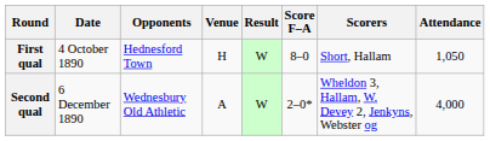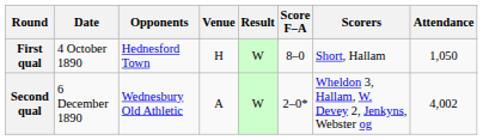 <table class="wikitable plainrowheaders" style="text-align:center">
 <tr>
 <th scope="col">Round</th>
 <th scope="col">Date</th>
 <th scope="col">Opponents</th>
 <th scope="col">Venue</th>
 <th scope="col">Result</th>
 <th scope="col">Score<br>F–A</th>
 <th scope="col">Scorers</th>
 <th scope="col">Attendance</th>
 </tr>
 <tr>
 <th scope="row">First qual</th>
 <td align="left">4 October 1890</td>
 <td align="left"><a href='#'>Hednesford Town</a></td>
 <td>H</td>
 <td style=background:#cfc>W</td>
 <td>8–0</td>
 <td align="left"><a href='#'>Short</a>, Hallam</td>
 <td>1,050</td>
 </tr>
 <tr>
 <th scope="row">Second qual</th>
 <td align="left">6 December 1890</td>
 <td align="left"><a href='#'>Wednesbury Old Athletic</a></td>
 <td>A</td>
 <td style=background:#cfc>W</td>
 <td>2–0*</td>
 <td align="left"><a href='#'>Wheldon</a> 3, <a href='#'>Hallam</a>, <a href='#'>W. Devey</a> 2, <a href='#'>Jenkyns</a>, Webster <a href='#'>og</a></td>
-<td>4,000</td>
+<td>4,002</td>
 </tr>
 </table>
